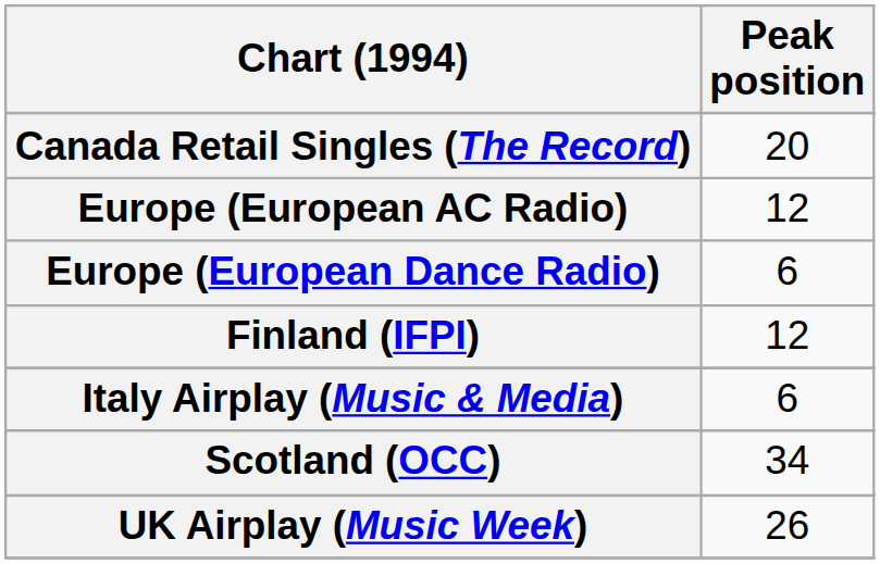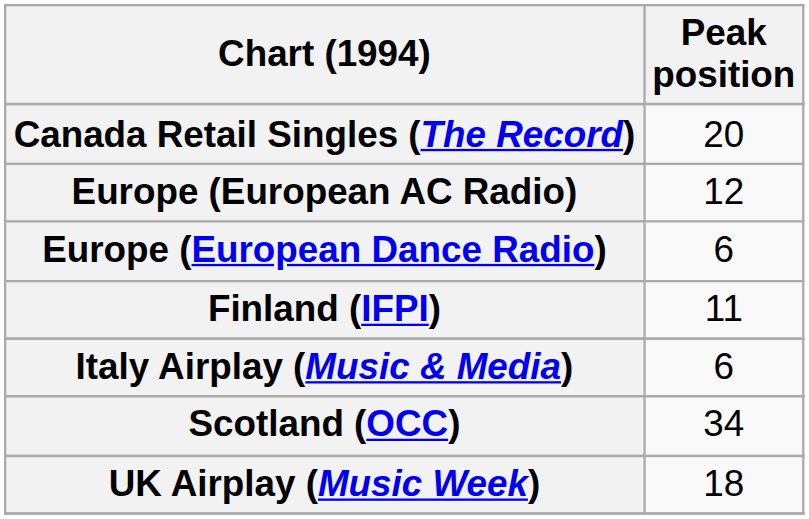 <table class="wikitable sortable plainrowheaders" style="text-align:center">
 <tr>
 <th scope="col">Chart (1994)</th>
 <th scope="col">Peak<br> position</th>
 </tr>
 <tr>
 </tr>
 <tr>
 </tr>
 <tr>
 </tr>
 <tr>
 <th scope="row">Canada Retail Singles (<em><a href='#'>The Record</a></em>)</th>
 <td>20</td>
 </tr>
 <tr>
 <th scope="row">Europe (European AC Radio)</th>
 <td>12</td>
 </tr>
 <tr>
 <th scope="row">Europe (<a href='#'>European Dance Radio</a>)</th>
 <td>6</td>
 </tr>
 <tr>
 <th scope="row">Finland (<a href='#'>IFPI</a>)</th>
-<td>12</td>
+<td>11</td>
 </tr>
 <tr>
 </tr>
 <tr>
 </tr>
 <tr>
 <th scope="row">Italy Airplay (<em><a href='#'>Music & Media</a></em>)</th>
 <td>6</td>
 </tr>
 <tr>
 </tr>
 <tr>
 </tr>
 <tr>
 </tr>
 <tr>
 </tr>
 <tr>
 <th scope="row">Scotland (<a href='#'>OCC</a>)</th>
 <td>34</td>
 </tr>
 <tr>
 </tr>
 <tr>
 </tr>
 <tr>
 <th scope="row">UK Airplay (<em><a href='#'>Music Week</a></em>)</th>
-<td>26</td>
+<td>18</td>
 </tr>
 <tr>
 </tr>
 <tr>
 </tr>
 <tr>
 </tr>
 <tr>
 </tr>
 </table>
